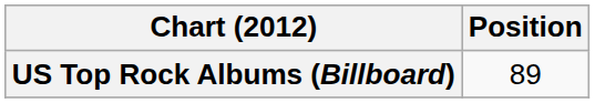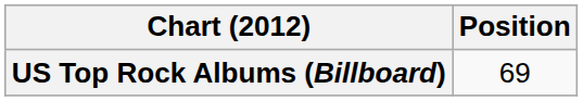 <table class="wikitable plainrowheaders" style="text-align:center">
 <tr>
 <th scope="col">Chart (2012)</th>
 <th scope="col">Position</th>
 </tr>
 <tr>
 <th scope="row">US Top Rock Albums (<em>Billboard</em>)</th>
-<td>89</td>
+<td>69</td>
 </tr>
 </table>
